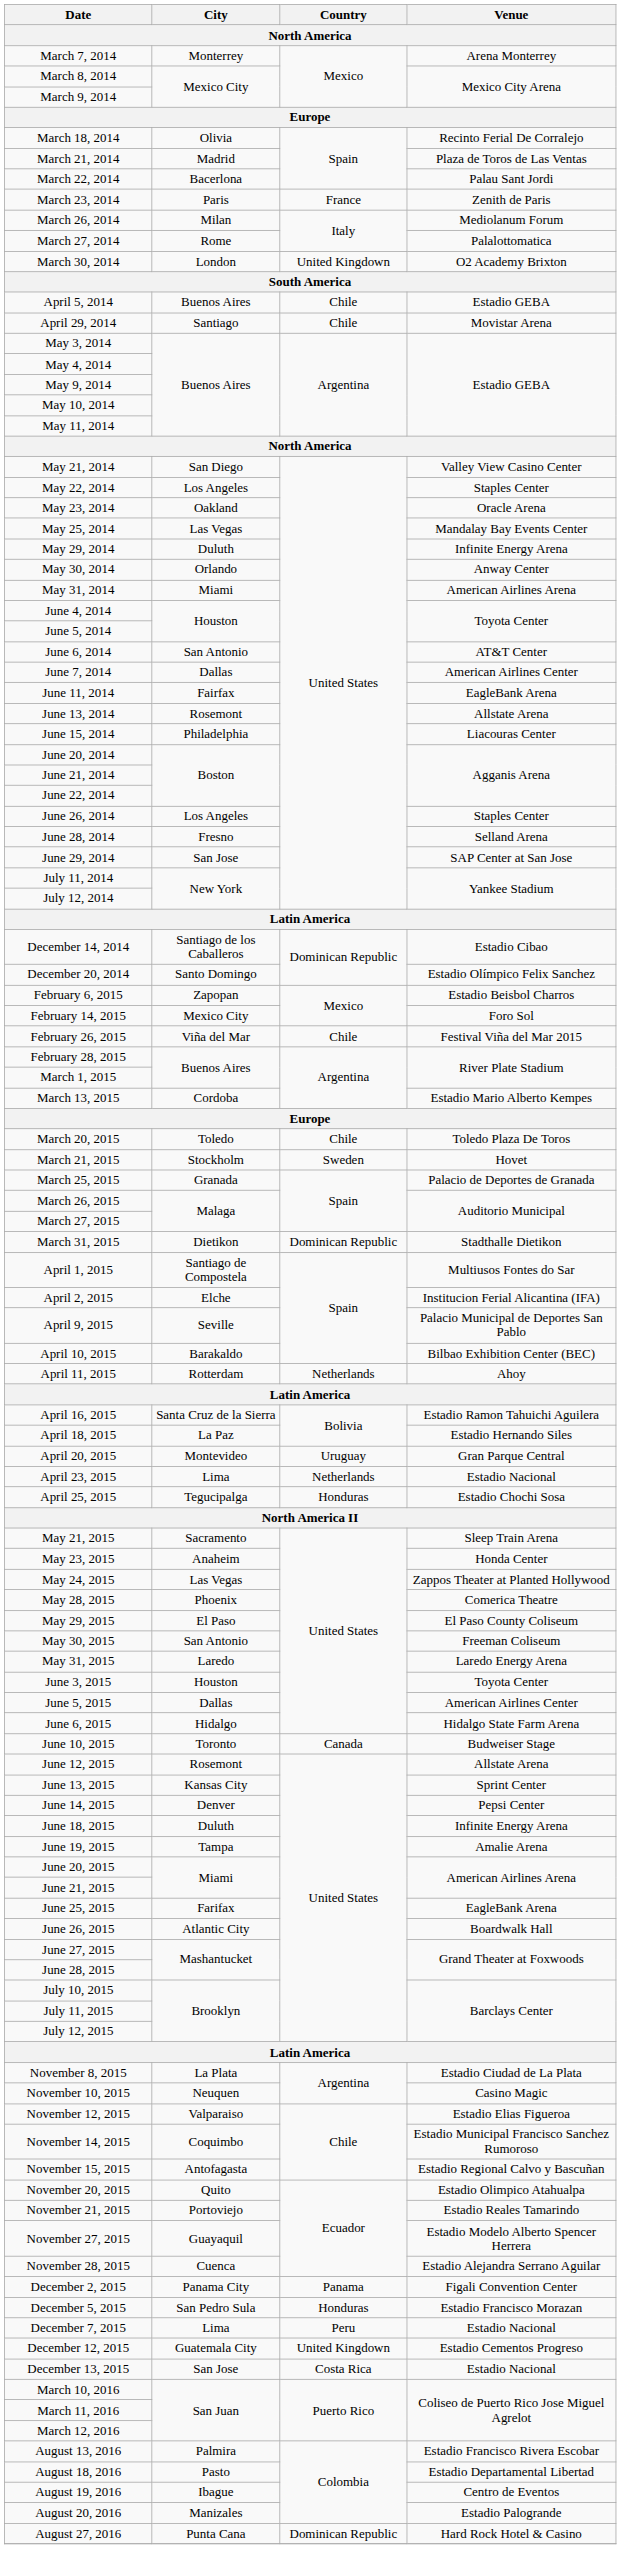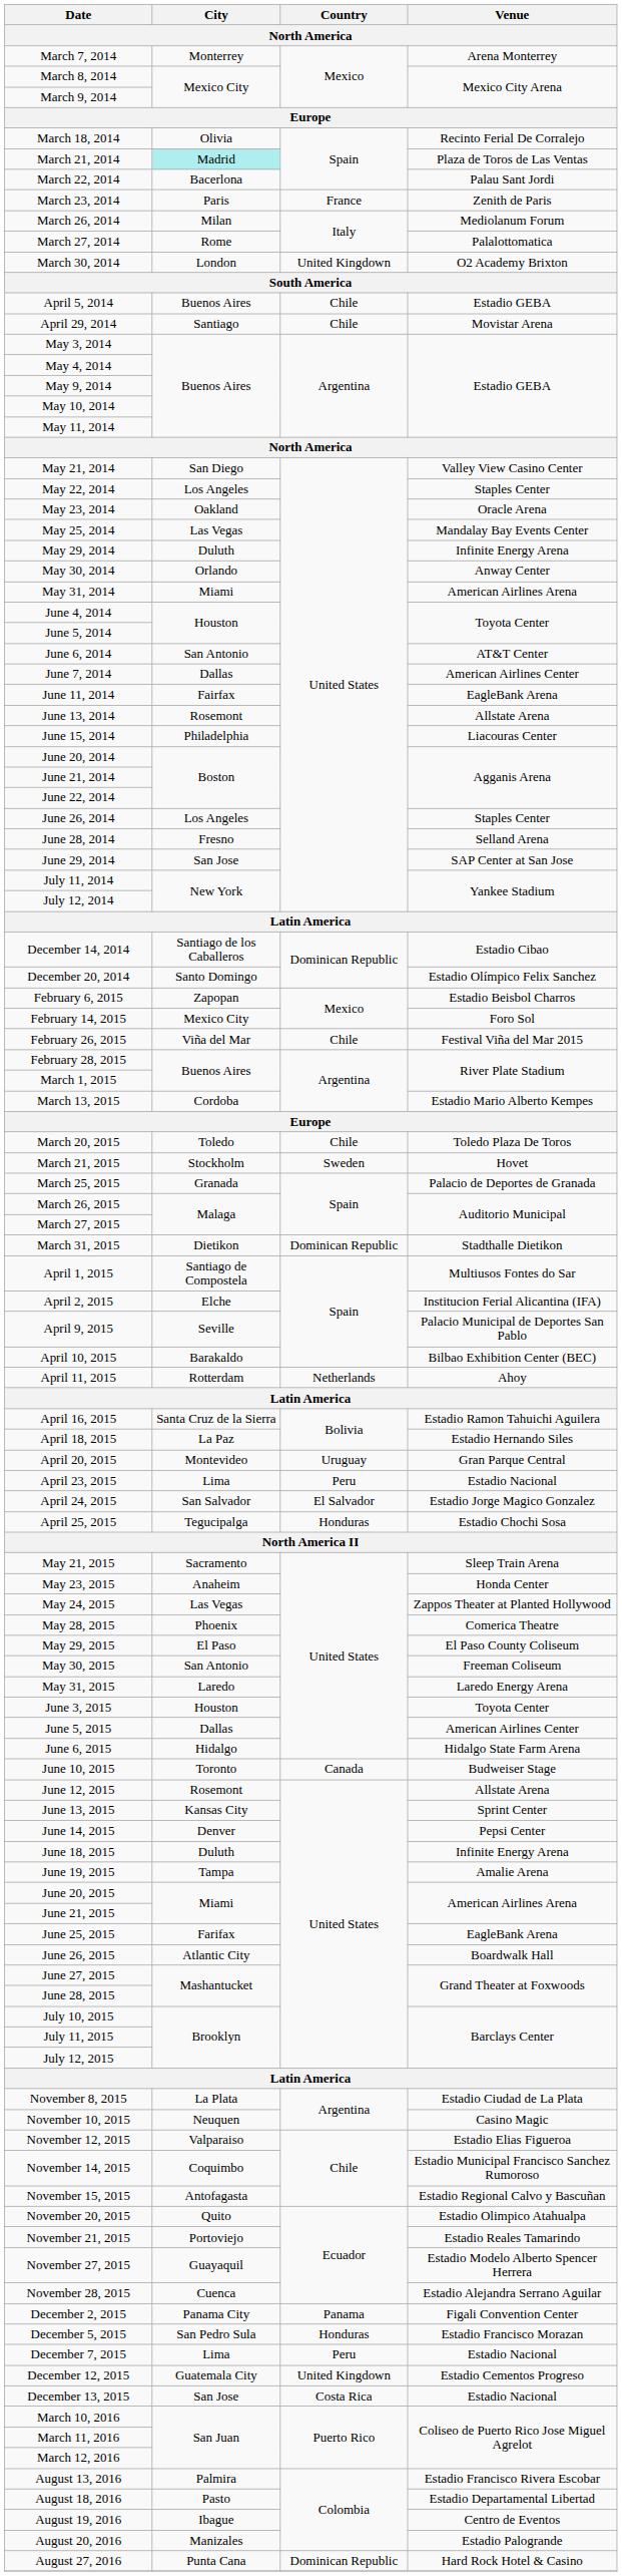 <table class="wikitable" style="text-align:center;">
 <tr>
 <th style="width:175px;">Date</th>
 <th style="width:150px;">City</th>
 <th style="width:150px;">Country</th>
 <th style="width:250px;">Venue</th>
 </tr>
 <tr>
 <th colspan="4">North America</th>
 </tr>
 <tr>
 <td>March 7, 2014</td>
 <td>Monterrey</td>
 <td rowspan="3">Mexico</td>
 <td>Arena Monterrey</td>
 </tr>
 <tr>
 <td>March 8, 2014</td>
 <td rowspan="2">Mexico City</td>
 <td rowspan="2">Mexico City Arena</td>
 </tr>
 <tr>
 <td>March 9, 2014</td>
 </tr>
 <tr>
 <th colspan="4">Europe</th>
 </tr>
 <tr>
 <td>March 18, 2014</td>
 <td>Olivia</td>
 <td rowspan="3">Spain</td>
 <td>Recinto Ferial De Corralejo</td>
 </tr>
 <tr>
 <td>March 21, 2014</td>
-<td>Madrid</td>
+<td style="background: paleturquoise;">Madrid</td>
 <td>Plaza de Toros de Las Ventas</td>
 </tr>
 <tr>
 <td>March 22, 2014</td>
 <td>Bacerlona</td>
 <td>Palau Sant Jordi</td>
 </tr>
 <tr>
 <td>March 23, 2014</td>
 <td>Paris</td>
 <td>France</td>
 <td>Zenith de Paris</td>
 </tr>
 <tr>
 <td>March 26, 2014</td>
 <td>Milan</td>
 <td rowspan="2">Italy</td>
 <td>Mediolanum Forum</td>
 </tr>
 <tr>
 <td>March 27, 2014</td>
 <td>Rome</td>
 <td>Palalottomatica</td>
 </tr>
 <tr>
 <td>March 30, 2014</td>
 <td>London</td>
 <td>United Kingdown</td>
 <td>O2 Academy Brixton</td>
 </tr>
 <tr>
 <th colspan="4">South America</th>
 </tr>
 <tr>
 <td>April 5, 2014</td>
 <td>Buenos Aires</td>
 <td>Chile</td>
 <td>Estadio GEBA</td>
 </tr>
 <tr>
 <td>April 29, 2014</td>
 <td>Santiago</td>
 <td>Chile</td>
 <td>Movistar Arena</td>
 </tr>
 <tr>
 <td>May 3, 2014</td>
 <td rowspan="5">Buenos Aires</td>
 <td rowspan="5">Argentina</td>
 <td rowspan="5">Estadio GEBA</td>
 </tr>
 <tr>
 <td>May 4, 2014</td>
 </tr>
 <tr>
 <td>May 9, 2014</td>
 </tr>
 <tr>
 <td>May 10, 2014</td>
 </tr>
 <tr>
 <td>May 11, 2014</td>
 </tr>
 <tr>
 <th colspan="4">North America</th>
 </tr>
 <tr>
 <td>May 21, 2014</td>
 <td>San Diego</td>
 <td rowspan="22">United States</td>
 <td>Valley View Casino Center</td>
 </tr>
 <tr>
 <td>May 22, 2014</td>
 <td>Los Angeles</td>
 <td>Staples Center</td>
 </tr>
 <tr>
 <td>May 23, 2014</td>
 <td>Oakland</td>
 <td>Oracle Arena</td>
 </tr>
 <tr>
 <td>May 25, 2014</td>
 <td>Las Vegas</td>
 <td>Mandalay Bay Events Center</td>
 </tr>
 <tr>
 <td>May 29, 2014</td>
 <td>Duluth</td>
 <td>Infinite Energy Arena</td>
 </tr>
 <tr>
 <td>May 30, 2014</td>
 <td>Orlando</td>
 <td>Anway Center</td>
 </tr>
 <tr>
 <td>May 31, 2014</td>
 <td>Miami</td>
 <td>American Airlines Arena</td>
 </tr>
 <tr>
 <td>June 4, 2014</td>
 <td rowspan="2">Houston</td>
 <td rowspan="2">Toyota Center</td>
 </tr>
 <tr>
 <td>June 5, 2014</td>
 </tr>
 <tr>
 <td>June 6, 2014</td>
 <td>San Antonio</td>
 <td>AT&T Center</td>
 </tr>
 <tr>
 <td>June 7, 2014</td>
 <td>Dallas</td>
 <td>American Airlines Center</td>
 </tr>
 <tr>
 <td>June 11, 2014</td>
 <td>Fairfax</td>
 <td>EagleBank Arena</td>
 </tr>
 <tr>
 <td>June 13, 2014</td>
 <td>Rosemont</td>
 <td>Allstate Arena</td>
 </tr>
 <tr>
 <td>June 15, 2014</td>
 <td>Philadelphia</td>
 <td>Liacouras Center</td>
 </tr>
 <tr>
 <td>June 20, 2014</td>
 <td rowspan="3">Boston</td>
 <td rowspan="3">Agganis Arena</td>
 </tr>
 <tr>
 <td>June 21, 2014</td>
 </tr>
 <tr>
 <td>June 22, 2014</td>
 </tr>
 <tr>
 <td>June 26, 2014</td>
 <td>Los Angeles</td>
 <td>Staples Center</td>
 </tr>
 <tr>
 <td>June 28, 2014</td>
 <td>Fresno</td>
 <td>Selland Arena</td>
 </tr>
 <tr>
 <td>June 29, 2014</td>
 <td>San Jose</td>
 <td>SAP Center at San Jose</td>
 </tr>
 <tr>
 <td>July 11, 2014</td>
 <td rowspan="2">New York</td>
 <td rowspan="2">Yankee Stadium</td>
 </tr>
 <tr>
 <td>July 12, 2014</td>
 </tr>
 <tr>
 <th colspan="4">Latin America</th>
 </tr>
 <tr>
 <td>December 14, 2014</td>
 <td>Santiago de los Caballeros</td>
 <td rowspan="2">Dominican Republic</td>
 <td>Estadio Cibao</td>
 </tr>
 <tr>
 <td>December 20, 2014</td>
 <td>Santo Domingo</td>
 <td>Estadio Olímpico Felix Sanchez</td>
 </tr>
 <tr>
 <td>February 6, 2015</td>
 <td>Zapopan</td>
 <td rowspan="2">Mexico</td>
 <td>Estadio Beisbol Charros</td>
 </tr>
 <tr>
 <td>February 14, 2015</td>
 <td>Mexico City</td>
 <td>Foro Sol</td>
 </tr>
 <tr>
 <td>February 26, 2015</td>
 <td>Viña del Mar</td>
 <td>Chile</td>
 <td>Festival Viña del Mar 2015</td>
 </tr>
 <tr>
 <td>February 28, 2015</td>
 <td rowspan="2">Buenos Aires</td>
 <td rowspan="3">Argentina</td>
 <td rowspan="2">River Plate Stadium</td>
 </tr>
 <tr>
 <td>March 1, 2015</td>
 </tr>
 <tr>
 <td>March 13, 2015</td>
 <td>Cordoba</td>
 <td>Estadio Mario Alberto Kempes</td>
 </tr>
 <tr>
 <th colspan="4">Europe</th>
 </tr>
 <tr>
 <td>March 20, 2015</td>
 <td>Toledo</td>
 <td>Chile</td>
 <td>Toledo Plaza De Toros</td>
 </tr>
 <tr>
 <td>March 21, 2015</td>
 <td>Stockholm</td>
 <td>Sweden</td>
 <td>Hovet</td>
 </tr>
 <tr>
 <td>March 25, 2015</td>
 <td>Granada</td>
 <td rowspan="3">Spain</td>
 <td>Palacio de Deportes de Granada</td>
 </tr>
 <tr>
 <td>March 26, 2015</td>
 <td rowspan="2">Malaga</td>
 <td rowspan="2">Auditorio Municipal</td>
 </tr>
 <tr>
 <td>March 27, 2015</td>
 </tr>
 <tr>
 <td>March 31, 2015</td>
 <td>Dietikon</td>
 <td>Dominican Republic</td>
 <td>Stadthalle Dietikon</td>
 </tr>
 <tr>
 <td>April 1, 2015</td>
 <td>Santiago de Compostela</td>
 <td rowspan="4">Spain</td>
 <td>Multiusos Fontes do Sar</td>
 </tr>
 <tr>
 <td>April 2, 2015</td>
 <td>Elche</td>
 <td>Institucion Ferial Alicantina (IFA)</td>
 </tr>
 <tr>
 <td>April 9, 2015</td>
 <td>Seville</td>
 <td>Palacio Municipal de Deportes San Pablo</td>
 </tr>
 <tr>
 <td>April 10, 2015</td>
 <td>Barakaldo</td>
 <td>Bilbao Exhibition Center (BEC)</td>
 </tr>
 <tr>
 <td>April 11, 2015</td>
 <td>Rotterdam</td>
 <td>Netherlands</td>
 <td>Ahoy</td>
 </tr>
 <tr>
 <th colspan="4">Latin America</th>
 </tr>
 <tr>
 <td>April 16, 2015</td>
 <td>Santa Cruz de la Sierra</td>
 <td rowspan="2">Bolivia</td>
 <td>Estadio Ramon Tahuichi Aguilera</td>
 </tr>
 <tr>
 <td>April 18, 2015</td>
 <td>La Paz</td>
 <td>Estadio Hernando Siles</td>
 </tr>
 <tr>
 <td>April 20, 2015</td>
 <td>Montevideo</td>
 <td>Uruguay</td>
 <td>Gran Parque Central</td>
 </tr>
 <tr>
 <td>April 23, 2015</td>
 <td>Lima</td>
-<td>Netherlands</td>
+<td>Peru</td>
 <td>Estadio Nacional</td>
+</tr>
+<tr>
+<td>April 24, 2015</td>
+<td>San Salvador</td>
+<td>El Salvador</td>
+<td>Estadio Jorge Magico Gonzalez</td>
 </tr>
 <tr>
 <td>April 25, 2015</td>
 <td>Tegucipalga</td>
 <td>Honduras</td>
 <td>Estadio Chochi Sosa</td>
 </tr>
 <tr>
 <th colspan="4">North America II</th>
 </tr>
 <tr>
 <td>May 21, 2015</td>
 <td>Sacramento</td>
 <td rowspan="10">United States</td>
 <td>Sleep Train Arena</td>
 </tr>
 <tr>
 <td>May 23, 2015</td>
 <td>Anaheim</td>
 <td>Honda Center</td>
 </tr>
 <tr>
 <td>May 24, 2015</td>
 <td>Las Vegas</td>
 <td>Zappos Theater at Planted Hollywood</td>
 </tr>
 <tr>
 <td>May 28, 2015</td>
 <td>Phoenix</td>
 <td>Comerica Theatre</td>
 </tr>
 <tr>
 <td>May 29, 2015</td>
 <td>El Paso</td>
 <td>El Paso County Coliseum</td>
 </tr>
 <tr>
 <td>May 30, 2015</td>
 <td>San Antonio</td>
 <td>Freeman Coliseum</td>
 </tr>
 <tr>
 <td>May 31, 2015</td>
 <td>Laredo</td>
 <td>Laredo Energy Arena</td>
 </tr>
 <tr>
 <td>June 3, 2015</td>
 <td>Houston</td>
 <td>Toyota Center</td>
 </tr>
 <tr>
 <td>June 5, 2015</td>
 <td>Dallas</td>
 <td>American Airlines Center</td>
 </tr>
 <tr>
 <td>June 6, 2015</td>
 <td>Hidalgo</td>
 <td>Hidalgo State Farm Arena</td>
 </tr>
 <tr>
 <td>June 10, 2015</td>
 <td>Toronto</td>
 <td>Canada</td>
 <td>Budweiser Stage</td>
 </tr>
 <tr>
 <td>June 12, 2015</td>
 <td>Rosemont</td>
 <td rowspan="14">United States</td>
 <td>Allstate Arena</td>
 </tr>
 <tr>
 <td>June 13, 2015</td>
 <td>Kansas City</td>
 <td>Sprint Center</td>
 </tr>
 <tr>
 <td>June 14, 2015</td>
 <td>Denver</td>
 <td>Pepsi Center</td>
 </tr>
 <tr>
 <td>June 18, 2015</td>
 <td>Duluth</td>
 <td>Infinite Energy Arena</td>
 </tr>
 <tr>
 <td>June 19, 2015</td>
 <td>Tampa</td>
 <td>Amalie Arena</td>
 </tr>
 <tr>
 <td>June 20, 2015</td>
 <td rowspan="2">Miami</td>
 <td rowspan="2">American Airlines Arena</td>
 </tr>
 <tr>
 <td>June 21, 2015</td>
 </tr>
 <tr>
 <td>June 25, 2015</td>
 <td>Farifax</td>
 <td>EagleBank Arena</td>
 </tr>
 <tr>
 <td>June 26, 2015</td>
 <td>Atlantic City</td>
 <td>Boardwalk Hall</td>
 </tr>
 <tr>
 <td>June 27, 2015</td>
 <td rowspan="2">Mashantucket</td>
 <td rowspan="2">Grand Theater at Foxwoods</td>
 </tr>
 <tr>
 <td>June 28, 2015</td>
 </tr>
 <tr>
 <td>July 10, 2015</td>
 <td rowspan="3">Brooklyn</td>
 <td rowspan="3">Barclays Center</td>
 </tr>
 <tr>
 <td>July 11, 2015</td>
 </tr>
 <tr>
 <td>July 12, 2015</td>
 </tr>
 <tr>
 <th colspan="4">Latin America</th>
 </tr>
 <tr>
 <td>November 8, 2015</td>
 <td>La Plata</td>
 <td rowspan="2">Argentina</td>
 <td>Estadio Ciudad de La Plata</td>
 </tr>
 <tr>
 <td>November 10, 2015</td>
 <td>Neuquen</td>
 <td>Casino Magic</td>
 </tr>
 <tr>
 <td>November 12, 2015</td>
 <td>Valparaiso</td>
 <td rowspan="3">Chile</td>
 <td>Estadio Elias Figueroa</td>
 </tr>
 <tr>
 <td>November 14, 2015</td>
 <td>Coquimbo</td>
 <td>Estadio Municipal Francisco Sanchez Rumoroso</td>
 </tr>
 <tr>
 <td>November 15, 2015</td>
 <td>Antofagasta</td>
 <td>Estadio Regional Calvo y Bascuñan</td>
 </tr>
 <tr>
 <td>November 20, 2015</td>
 <td>Quito</td>
 <td rowspan="4">Ecuador</td>
 <td>Estadio Olimpico Atahualpa</td>
 </tr>
 <tr>
 <td>November 21, 2015</td>
 <td>Portoviejo</td>
 <td>Estadio Reales Tamarindo</td>
 </tr>
 <tr>
 <td>November 27, 2015</td>
 <td>Guayaquil</td>
 <td>Estadio Modelo Alberto Spencer Herrera</td>
 </tr>
 <tr>
 <td>November 28, 2015</td>
 <td>Cuenca</td>
 <td>Estadio Alejandra Serrano Aguilar</td>
 </tr>
 <tr>
 <td>December 2, 2015</td>
 <td>Panama City</td>
 <td>Panama</td>
 <td>Figali Convention Center</td>
 </tr>
 <tr>
 <td>December 5, 2015</td>
 <td>San Pedro Sula</td>
 <td>Honduras</td>
 <td>Estadio Francisco Morazan</td>
 </tr>
 <tr>
 <td>December 7, 2015</td>
 <td>Lima</td>
 <td>Peru</td>
 <td>Estadio Nacional</td>
 </tr>
 <tr>
 <td>December 12, 2015</td>
 <td>Guatemala City</td>
 <td>United Kingdown</td>
 <td>Estadio Cementos Progreso</td>
 </tr>
 <tr>
 <td>December 13, 2015</td>
 <td>San Jose</td>
 <td>Costa Rica</td>
 <td>Estadio Nacional</td>
 </tr>
 <tr>
 <td>March 10, 2016</td>
 <td rowspan="3">San Juan</td>
 <td rowspan="3">Puerto Rico</td>
 <td rowspan="3">Coliseo de Puerto Rico Jose Miguel Agrelot</td>
 </tr>
 <tr>
 <td>March 11, 2016</td>
 </tr>
 <tr>
 <td>March 12, 2016</td>
 </tr>
 <tr>
 <td>August 13, 2016</td>
 <td>Palmira</td>
 <td rowspan="4">Colombia</td>
 <td>Estadio Francisco Rivera Escobar</td>
 </tr>
 <tr>
 <td>August 18, 2016</td>
 <td>Pasto</td>
 <td>Estadio Departamental Libertad</td>
 </tr>
 <tr>
 <td>August 19, 2016</td>
 <td>Ibague</td>
 <td>Centro de Eventos</td>
 </tr>
 <tr>
 <td>August 20, 2016</td>
 <td>Manizales</td>
 <td>Estadio Palogrande</td>
 </tr>
 <tr>
 <td>August 27, 2016</td>
 <td>Punta Cana</td>
 <td>Dominican Republic</td>
 <td>Hard Rock Hotel & Casino</td>
 </tr>
 <tr>
 </tr>
 </table>
